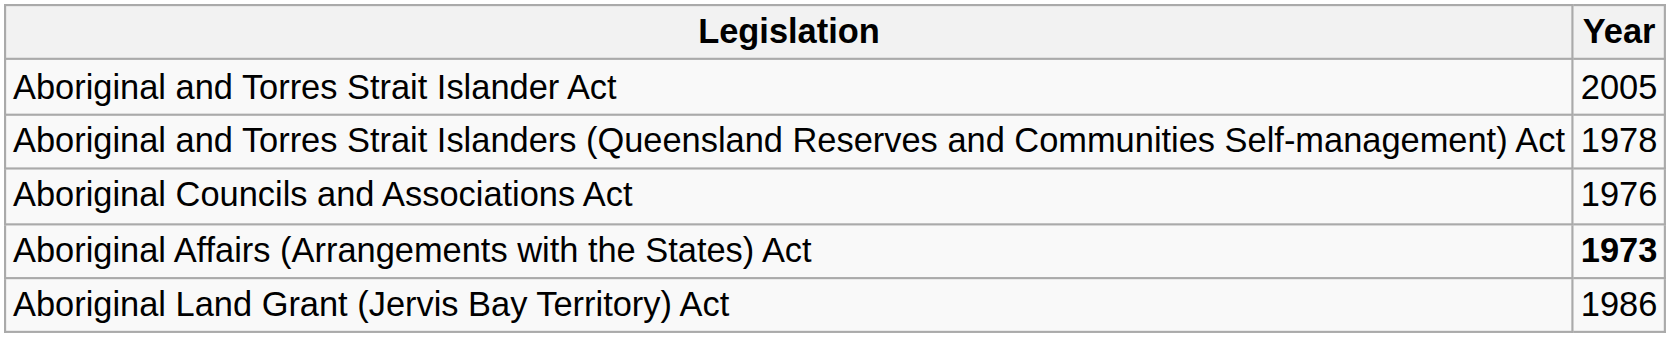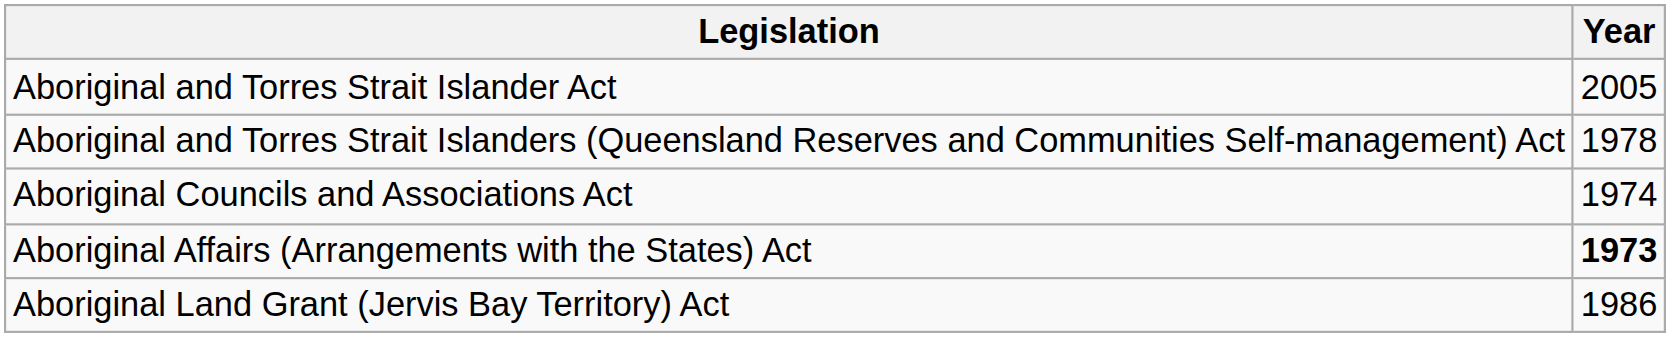 <table class="wikitable">
 <tr>
 <th>Legislation</th>
 <th>Year</th>
 </tr>
 <tr>
 <td>Aboriginal and Torres Strait Islander Act</td>
 <td>2005</td>
 </tr>
 <tr>
 <td>Aboriginal and Torres Strait Islanders (Queensland Reserves and Communities Self-management) Act</td>
 <td>1978</td>
 </tr>
 <tr>
 <td>Aboriginal Councils and Associations Act</td>
-<td>1976</td>
+<td>1974</td>
 </tr>
 <tr>
 <td>Aboriginal Affairs (Arrangements with the States) Act</td>
 <td><strong>1973</strong></td>
 </tr>
 <tr>
 <td>Aboriginal Land Grant (Jervis Bay Territory) Act</td>
 <td>1986</td>
 </tr>
 </table>
